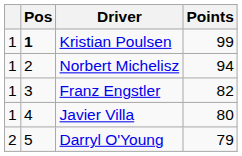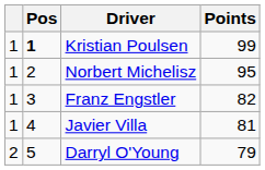 <table class="wikitable" style="font-size: 95%;">
 <tr>
 <th></th>
 <th>Pos</th>
 <th>Driver</th>
 <th>Points</th>
 </tr>
 <tr>
 <td align="left"> 1</td>
 <td><strong>1</strong></td>
 <td> <a href='#'>Kristian Poulsen</a></td>
 <td align="right">99</td>
 </tr>
 <tr>
 <td align="left"> 1</td>
 <td>2</td>
 <td> <a href='#'>Norbert Michelisz</a></td>
-<td align="right">94</td>
+<td align="right">95</td>
 </tr>
 <tr>
 <td align="left"> 1</td>
 <td>3</td>
 <td> <a href='#'>Franz Engstler</a></td>
 <td align="right">82</td>
 </tr>
 <tr>
 <td align="left"> 1</td>
 <td>4</td>
 <td> <a href='#'>Javier Villa</a></td>
-<td align="right">80</td>
+<td align="right">81</td>
 </tr>
 <tr>
 <td align="left"> 2</td>
 <td>5</td>
 <td> <a href='#'>Darryl O'Young</a></td>
 <td align="right">79</td>
 </tr>
 </table>
